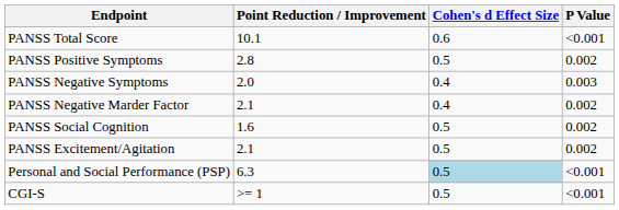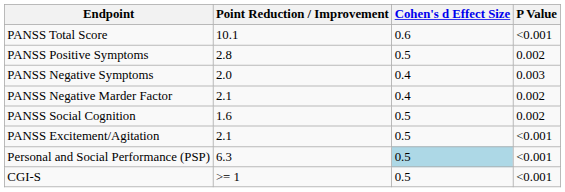 <table class="wikitable">
 <tr>
 <th>Endpoint</th>
 <th>Point Reduction / Improvement</th>
 <th><a href='#'>Cohen's d Effect Size</a></th>
 <th>P Value</th>
 </tr>
 <tr>
 <td>PANSS Total Score</td>
 <td>10.1</td>
 <td>0.6</td>
 <td><0.001</td>
 </tr>
 <tr>
 <td>PANSS Positive Symptoms</td>
 <td>2.8</td>
 <td>0.5</td>
 <td>0.002</td>
 </tr>
 <tr>
 <td>PANSS Negative Symptoms</td>
 <td>2.0</td>
 <td>0.4</td>
 <td>0.003</td>
 </tr>
 <tr>
 <td>PANSS Negative Marder Factor</td>
 <td>2.1</td>
 <td>0.4</td>
 <td>0.002</td>
 </tr>
 <tr>
 <td>PANSS Social Cognition</td>
 <td>1.6</td>
 <td>0.5</td>
 <td>0.002</td>
 </tr>
 <tr>
 <td>PANSS Excitement/Agitation</td>
 <td>2.1</td>
 <td>0.5</td>
-<td>0.002</td>
+<td><0.001</td>
 </tr>
 <tr>
 <td>Personal and Social Performance (PSP)</td>
 <td>6.3</td>
 <td style="background: lightblue;">0.5</td>
 <td><0.001</td>
 </tr>
 <tr>
 <td>CGI-S</td>
 <td>>= 1</td>
 <td>0.5</td>
 <td><0.001</td>
 </tr>
 </table>
